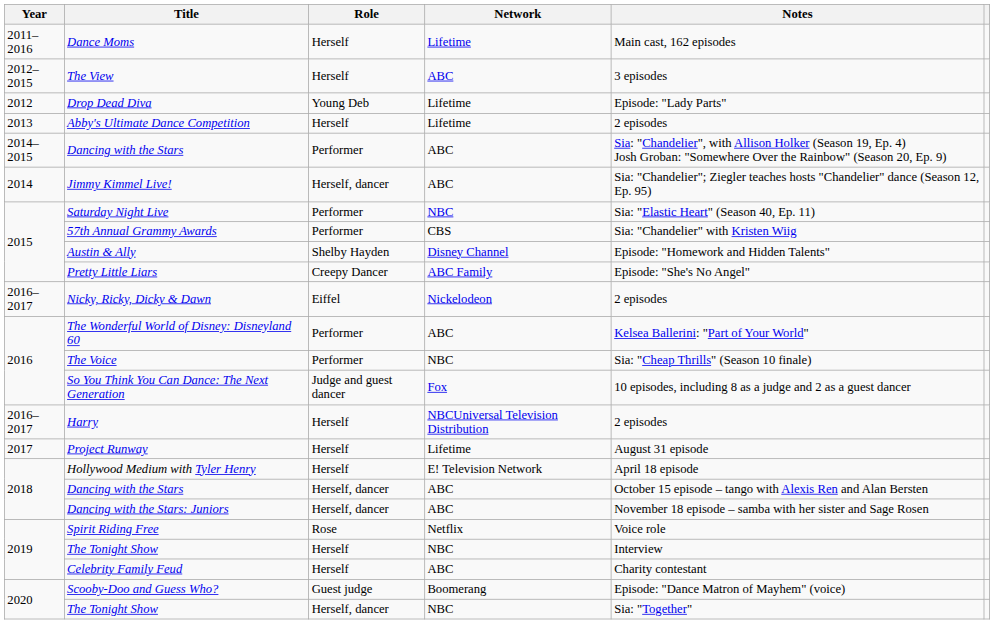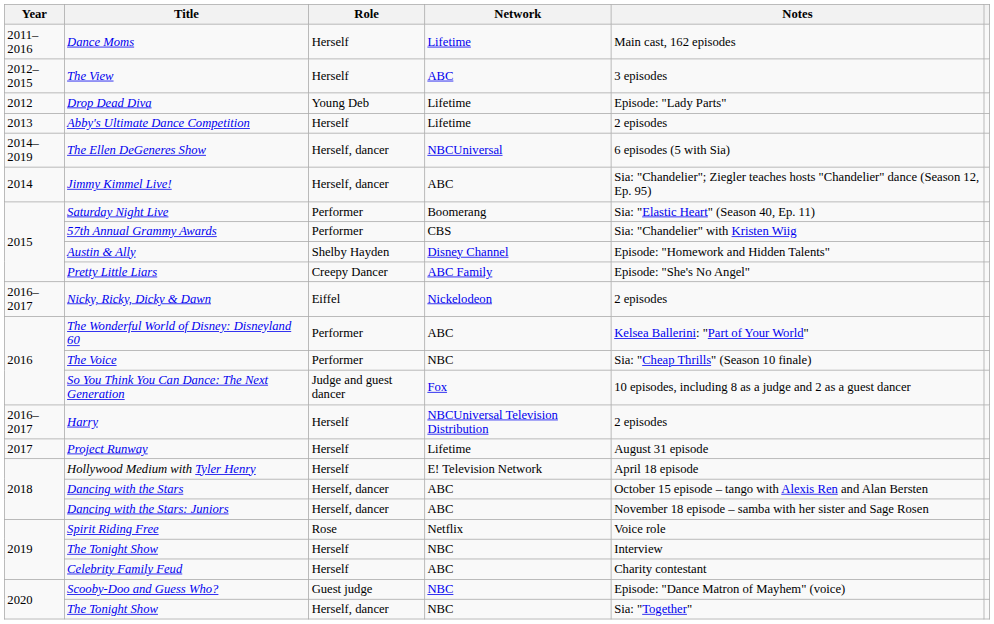 <table class="wikitable">
 <tr>
 <th>Year</th>
 <th>Title</th>
 <th>Role</th>
 <th>Network</th>
 <th>Notes</th>
 <th></th>
 </tr>
 <tr>
 <td>2011–2016</td>
 <td><em><a href='#'>Dance Moms</a></em></td>
 <td>Herself</td>
 <td><a href='#'>Lifetime</a></td>
 <td>Main cast, 162 episodes</td>
 <td></td>
 </tr>
 <tr>
 <td>2012–2015</td>
 <td><em><a href='#'>The View</a></em></td>
 <td>Herself</td>
 <td><a href='#'>ABC</a></td>
 <td>3 episodes</td>
 <td></td>
 </tr>
 <tr>
 <td>2012</td>
 <td><em><a href='#'>Drop Dead Diva</a></em></td>
 <td>Young Deb</td>
 <td>Lifetime</td>
 <td>Episode: "Lady Parts"</td>
 <td></td>
 </tr>
 <tr>
 <td>2013</td>
 <td><em><a href='#'>Abby's Ultimate Dance Competition</a></em></td>
 <td>Herself</td>
 <td>Lifetime</td>
 <td>2 episodes</td>
 <td></td>
 </tr>
 <tr>
-<td>2014–2015</td>
-<td><em><a href='#'>Dancing with the Stars</a></em></td>
-<td>Performer</td>
-<td>ABC</td>
-<td><a href='#'>Sia</a>: "<a href='#'>Chandelier</a>", with <a href='#'>Allison Holker</a> (Season 19, Ep. 4)<br>Josh Groban: "Somewhere Over the Rainbow" (Season 20, Ep. 9)</td>
+<td>2014–2019</td>
+<td><em><a href='#'>The Ellen DeGeneres Show</a></em></td>
+<td>Herself, dancer</td>
+<td><a href='#'>NBCUniversal</a></td>
+<td>6 episodes (5 with Sia)</td>
 <td></td>
 </tr>
 <tr>
 <td>2014</td>
 <td><em><a href='#'>Jimmy Kimmel Live!</a></em></td>
 <td>Herself, dancer</td>
 <td>ABC</td>
 <td>Sia: "Chandelier"; Ziegler teaches hosts "Chandelier" dance (Season 12, Ep. 95)</td>
 <td></td>
 </tr>
 <tr>
 <td rowspan="4">2015</td>
 <td><em><a href='#'>Saturday Night Live</a></em></td>
 <td>Performer</td>
-<td><a href='#'>NBC</a></td>
+<td>Boomerang</td>
 <td>Sia: "<a href='#'>Elastic Heart</a>" (Season 40, Ep. 11)</td>
 <td></td>
 </tr>
 <tr>
 <td><em><a href='#'>57th Annual Grammy Awards</a></em></td>
 <td>Performer</td>
 <td>CBS</td>
 <td>Sia: "Chandelier" with <a href='#'>Kristen Wiig</a></td>
 <td></td>
 </tr>
 <tr>
 <td><em><a href='#'>Austin & Ally</a></em></td>
 <td>Shelby Hayden</td>
 <td><a href='#'>Disney Channel</a></td>
 <td>Episode: "Homework and Hidden Talents"</td>
 <td></td>
 </tr>
 <tr>
 <td><em><a href='#'>Pretty Little Liars</a></em></td>
 <td>Creepy Dancer</td>
 <td><a href='#'>ABC Family</a></td>
 <td>Episode: "She's No Angel"</td>
 <td></td>
 </tr>
 <tr>
 <td>2016–2017</td>
 <td><em><a href='#'>Nicky, Ricky, Dicky & Dawn</a></em></td>
 <td>Eiffel</td>
 <td><a href='#'>Nickelodeon</a></td>
 <td>2 episodes</td>
 <td></td>
 </tr>
 <tr>
 <td rowspan="3">2016</td>
 <td><em><a href='#'>The Wonderful World of Disney: Disneyland 60</a></em></td>
 <td>Performer</td>
 <td>ABC</td>
 <td><a href='#'>Kelsea Ballerini</a>: "<a href='#'>Part of Your World</a>"</td>
 <td></td>
 </tr>
 <tr>
 <td><em><a href='#'>The Voice</a></em></td>
 <td>Performer</td>
 <td>NBC</td>
 <td>Sia: "<a href='#'>Cheap Thrills</a>" (Season 10 finale)</td>
 <td></td>
 </tr>
 <tr>
 <td><em><a href='#'>So You Think You Can Dance: The Next Generation</a></em></td>
 <td>Judge and guest dancer</td>
 <td><a href='#'>Fox</a></td>
 <td>10 episodes, including 8 as a judge and 2 as a guest dancer</td>
 <td></td>
 </tr>
 <tr>
 <td>2016–2017</td>
 <td><em><a href='#'>Harry</a></em></td>
 <td>Herself</td>
 <td><a href='#'>NBCUniversal Television Distribution</a></td>
 <td>2 episodes</td>
 <td></td>
 </tr>
 <tr>
 <td>2017</td>
 <td><em><a href='#'>Project Runway</a></em></td>
 <td>Herself</td>
 <td>Lifetime</td>
 <td>August 31 episode</td>
 <td></td>
 </tr>
 <tr>
 <td rowspan="3">2018</td>
 <td><em>Hollywood Medium with <a href='#'>Tyler Henry</a></em></td>
 <td>Herself</td>
 <td>E! Television Network</td>
 <td>April 18 episode</td>
 <td></td>
 </tr>
 <tr>
 <td><em><a href='#'>Dancing with the Stars</a></em></td>
 <td>Herself, dancer</td>
 <td>ABC</td>
 <td>October 15 episode – tango with <a href='#'>Alexis Ren</a> and Alan Bersten</td>
 <td></td>
 </tr>
 <tr>
 <td><em><a href='#'>Dancing with the Stars: Juniors</a></em></td>
 <td>Herself, dancer</td>
 <td>ABC</td>
 <td>November 18 episode – samba with her sister and Sage Rosen</td>
 <td></td>
 </tr>
 <tr>
 <td rowspan="3">2019</td>
 <td><em><a href='#'>Spirit Riding Free</a></em></td>
 <td>Rose</td>
 <td>Netflix</td>
 <td>Voice role</td>
 <td></td>
 </tr>
 <tr>
 <td><em><a href='#'>The Tonight Show</a></em></td>
 <td>Herself</td>
 <td>NBC</td>
 <td>Interview</td>
 <td></td>
 </tr>
 <tr>
 <td><em><a href='#'>Celebrity Family Feud</a></em></td>
 <td>Herself</td>
 <td>ABC</td>
 <td>Charity contestant</td>
 <td></td>
 </tr>
 <tr>
 <td rowspan="2">2020</td>
 <td><em><a href='#'>Scooby-Doo and Guess Who?</a></em></td>
 <td>Guest judge</td>
-<td>Boomerang</td>
+<td><a href='#'>NBC</a></td>
 <td>Episode: "Dance Matron of Mayhem" (voice)</td>
 <td></td>
 </tr>
 <tr>
 <td><em><a href='#'>The Tonight Show</a></em></td>
 <td>Herself, dancer</td>
 <td>NBC</td>
 <td>Sia: "<a href='#'>Together</a>"</td>
 <td></td>
 </tr>
 </table>
